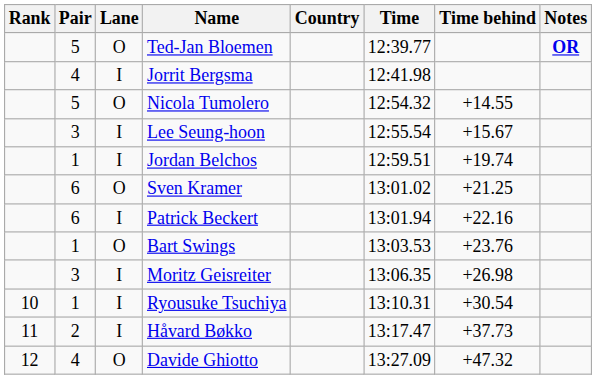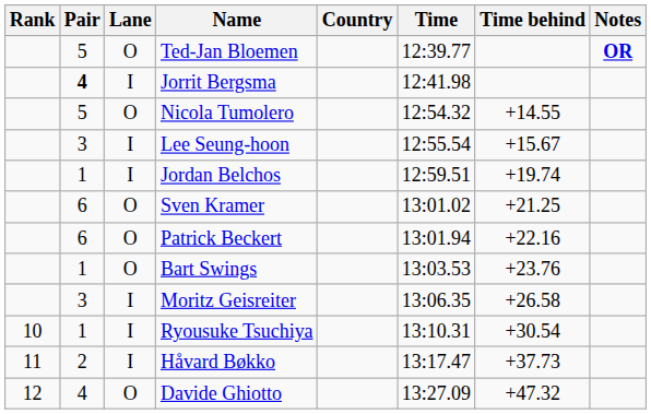 <table class="wikitable sortable" style="text-align:center">
 <tr>
 <th>Rank</th>
 <th>Pair</th>
 <th>Lane</th>
 <th>Name</th>
 <th>Country</th>
 <th>Time</th>
 <th>Time behind</th>
 <th>Notes</th>
 </tr>
 <tr>
 <td></td>
 <td>5</td>
 <td>O</td>
 <td align="left"><a href='#'>Ted-Jan Bloemen</a></td>
 <td align="left"></td>
 <td>12:39.77</td>
 <td></td>
 <td><strong><a href='#'>OR</a></strong></td>
 </tr>
 <tr>
 <td></td>
-<td>4</td>
+<td><strong>4</strong></td>
 <td>I</td>
 <td align="left"><a href='#'>Jorrit Bergsma</a></td>
 <td align="left"></td>
 <td>12:41.98</td>
 <td></td>
 <td></td>
 </tr>
 <tr>
 <td></td>
 <td>5</td>
 <td>O</td>
 <td align="left"><a href='#'>Nicola Tumolero</a></td>
 <td align="left"></td>
 <td>12:54.32</td>
 <td>+14.55</td>
 <td></td>
 </tr>
 <tr>
 <td></td>
 <td>3</td>
 <td>I</td>
 <td align="left"><a href='#'>Lee Seung-hoon</a></td>
 <td align="left"></td>
 <td>12:55.54</td>
 <td>+15.67</td>
 <td></td>
 </tr>
 <tr>
 <td></td>
 <td>1</td>
 <td>I</td>
 <td align="left"><a href='#'>Jordan Belchos</a></td>
 <td align="left"></td>
 <td>12:59.51</td>
 <td>+19.74</td>
 <td></td>
 </tr>
 <tr>
 <td></td>
 <td>6</td>
 <td>O</td>
 <td align="left"><a href='#'>Sven Kramer</a></td>
 <td align="left"></td>
 <td>13:01.02</td>
 <td>+21.25</td>
 <td></td>
 </tr>
 <tr>
 <td></td>
 <td>6</td>
-<td>I</td>
+<td>O</td>
 <td align="left"><a href='#'>Patrick Beckert</a></td>
 <td align="left"></td>
 <td>13:01.94</td>
 <td>+22.16</td>
 <td></td>
 </tr>
 <tr>
 <td></td>
 <td>1</td>
 <td>O</td>
 <td align="left"><a href='#'>Bart Swings</a></td>
 <td align="left"></td>
 <td>13:03.53</td>
 <td>+23.76</td>
 <td></td>
 </tr>
 <tr>
 <td></td>
 <td>3</td>
 <td>I</td>
 <td align="left"><a href='#'>Moritz Geisreiter</a></td>
 <td align="left"></td>
 <td>13:06.35</td>
-<td>+26.98</td>
+<td>+26.58</td>
 <td></td>
 </tr>
 <tr>
 <td>10</td>
 <td>1</td>
 <td>I</td>
 <td align="left"><a href='#'>Ryousuke Tsuchiya</a></td>
 <td align="left"></td>
 <td>13:10.31</td>
 <td>+30.54</td>
 <td></td>
 </tr>
 <tr>
 <td>11</td>
 <td>2</td>
 <td>I</td>
 <td align="left"><a href='#'>Håvard Bøkko</a></td>
 <td align="left"></td>
 <td>13:17.47</td>
 <td>+37.73</td>
 <td></td>
 </tr>
 <tr>
 <td>12</td>
 <td>4</td>
 <td>O</td>
 <td align="left"><a href='#'>Davide Ghiotto</a></td>
 <td align="left"></td>
 <td>13:27.09</td>
 <td>+47.32</td>
 <td></td>
 </tr>
 </table>
